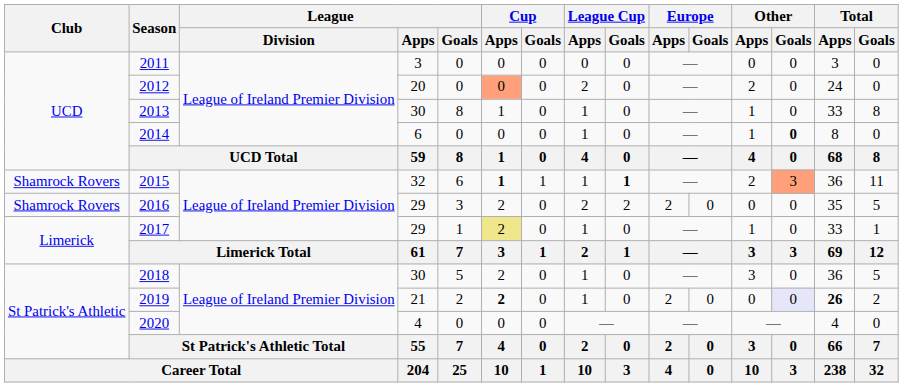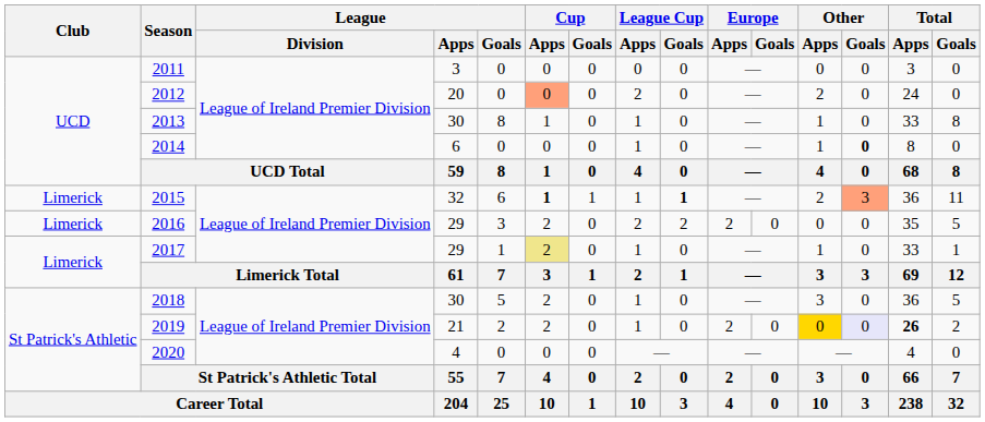 <table class="wikitable" style="text-align:center">
 <tr>
 <th rowspan="2">Club</th>
 <th rowspan="2">Season</th>
 <th colspan="3">League</th>
 <th colspan="2"><a href='#'>Cup</a></th>
 <th colspan="2"><a href='#'>League Cup</a></th>
 <th colspan="2"><a href='#'>Europe</a></th>
 <th colspan="2">Other</th>
 <th colspan="2">Total</th>
 </tr>
 <tr>
 <th>Division</th>
 <th>Apps</th>
 <th>Goals</th>
 <th>Apps</th>
 <th>Goals</th>
 <th>Apps</th>
 <th>Goals</th>
 <th>Apps</th>
 <th>Goals</th>
 <th>Apps</th>
 <th>Goals</th>
 <th>Apps</th>
 <th>Goals</th>
 </tr>
 <tr>
 <td rowspan=5><a href='#'>UCD</a></td>
 <td><a href='#'>2011</a></td>
 <td rowspan=4><a href='#'>League of Ireland Premier Division</a></td>
 <td>3</td>
 <td>0</td>
 <td>0</td>
 <td>0</td>
 <td>0</td>
 <td>0</td>
 <td colspan="2">—</td>
 <td>0</td>
 <td>0</td>
 <td>3</td>
 <td>0</td>
 </tr>
 <tr>
 <td><a href='#'>2012</a></td>
 <td>20</td>
 <td>0</td>
 <td style="background: lightsalmon;">0</td>
 <td>0</td>
 <td>2</td>
 <td>0</td>
 <td colspan="2">—</td>
 <td>2</td>
 <td>0</td>
 <td>24</td>
 <td>0</td>
 </tr>
 <tr>
 <td><a href='#'>2013</a></td>
 <td>30</td>
 <td>8</td>
 <td>1</td>
 <td>0</td>
 <td>1</td>
 <td>0</td>
 <td colspan="2">—</td>
 <td>1</td>
 <td>0</td>
 <td>33</td>
 <td>8</td>
 </tr>
 <tr>
 <td><a href='#'>2014</a></td>
 <td>6</td>
 <td>0</td>
 <td>0</td>
 <td>0</td>
 <td>1</td>
 <td>0</td>
 <td colspan="2">—</td>
 <td>1</td>
 <td><strong>0</strong></td>
 <td>8</td>
 <td>0</td>
 </tr>
 <tr>
 <th colspan="2">UCD Total</th>
 <th>59</th>
 <th>8</th>
 <th>1</th>
 <th>0</th>
 <th>4</th>
 <th>0</th>
 <th colspan="2">—</th>
 <th>4</th>
 <th>0</th>
 <th>68</th>
 <th>8</th>
 </tr>
 <tr>
-<td><a href='#'>Shamrock Rovers</a></td>
+<td><a href='#'>Limerick</a></td>
 <td><a href='#'>2015</a></td>
 <td rowspan=3><a href='#'>League of Ireland Premier Division</a></td>
 <td>32</td>
 <td>6</td>
 <td><strong>1</strong></td>
 <td>1</td>
 <td>1</td>
 <td><strong>1</strong></td>
 <td colspan="2">—</td>
 <td>2</td>
 <td style="background: lightsalmon;">3</td>
 <td>36</td>
 <td>11</td>
 </tr>
 <tr>
-<td><a href='#'>Shamrock Rovers</a></td>
+<td><a href='#'>Limerick</a></td>
 <td><a href='#'>2016</a></td>
 <td>29</td>
 <td>3</td>
 <td>2</td>
 <td>0</td>
 <td>2</td>
 <td>2</td>
 <td>2</td>
 <td>0</td>
 <td>0</td>
 <td>0</td>
 <td>35</td>
 <td>5</td>
 </tr>
 <tr>
 <td rowspan=2><a href='#'>Limerick</a></td>
 <td><a href='#'>2017</a></td>
 <td>29</td>
 <td>1</td>
 <td style="background: khaki;">2</td>
 <td>0</td>
 <td>1</td>
 <td>0</td>
 <td colspan="2">—</td>
 <td>1</td>
 <td>0</td>
 <td>33</td>
 <td>1</td>
 </tr>
 <tr>
 <th colspan="2">Limerick Total</th>
 <th>61</th>
 <th>7</th>
 <th>3</th>
 <th>1</th>
 <th>2</th>
 <th>1</th>
 <th colspan="2">—</th>
 <th>3</th>
 <th>3</th>
 <th>69</th>
 <th>12</th>
 </tr>
 <tr>
 <td rowspan=4><a href='#'>St Patrick's Athletic</a></td>
 <td><a href='#'>2018</a></td>
 <td rowspan=3><a href='#'>League of Ireland Premier Division</a></td>
 <td>30</td>
 <td>5</td>
 <td>2</td>
 <td>0</td>
 <td>1</td>
 <td>0</td>
 <td colspan="2">—</td>
 <td>3</td>
 <td>0</td>
 <td>36</td>
 <td>5</td>
 </tr>
 <tr>
 <td><a href='#'>2019</a></td>
 <td>21</td>
 <td>2</td>
-<td><strong>2</strong></td>
+<td>2</td>
 <td>0</td>
 <td>1</td>
 <td>0</td>
 <td>2</td>
 <td>0</td>
-<td>0</td>
+<td style="background: gold;">0</td>
 <td style="background: lavender;">0</td>
 <td><strong>26</strong></td>
 <td>2</td>
 </tr>
 <tr>
 <td><a href='#'>2020</a></td>
 <td>4</td>
 <td>0</td>
 <td>0</td>
 <td>0</td>
 <td colspan="2">—</td>
 <td colspan="2">—</td>
 <td colspan="2">—</td>
 <td>4</td>
 <td>0</td>
 </tr>
 <tr>
 <th colspan="2">St Patrick's Athletic Total</th>
 <th>55</th>
 <th>7</th>
 <th>4</th>
 <th>0</th>
 <th>2</th>
 <th>0</th>
 <th>2</th>
 <th>0</th>
 <th>3</th>
 <th>0</th>
 <th>66</th>
 <th>7</th>
 </tr>
 <tr>
 <th colspan="3">Career Total</th>
 <th>204</th>
 <th>25</th>
 <th>10</th>
 <th>1</th>
 <th>10</th>
 <th>3</th>
 <th>4</th>
 <th>0</th>
 <th>10</th>
 <th>3</th>
 <th>238</th>
 <th>32</th>
 </tr>
 </table>
